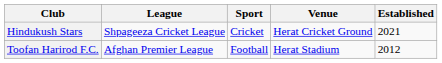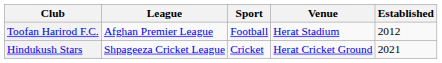 <table class="wikitable sortable">
 <tr>
 <th scope="col">Club</th>
 <th scope="col">League</th>
 <th scope="col">Sport</th>
 <th scope="col">Venue</th>
 <th scope="col">Established</th>
 </tr>
 <tr>
+<th scope="row" style="font-weight: normal; text-align: left;"><a href='#'>Toofan Harirod F.C.</a></th>
+<td><a href='#'>Afghan Premier League</a></td>
+<td><a href='#'>Football</a></td>
+<td><a href='#'>Herat Stadium</a></td>
+<td>2012</td>
+</tr>
+<tr>
 <th scope="row" style="font-weight: normal; text-align: left;"><a href='#'>Hindukush Stars</a></th>
 <td><a href='#'>Shpageeza Cricket League</a></td>
 <td><a href='#'>Cricket</a></td>
 <td><a href='#'>Herat Cricket Ground</a></td>
 <td>2021</td>
 </tr>
-<tr>
-<th scope="row" style="font-weight: normal; text-align: left;"><a href='#'>Toofan Harirod F.C.</a></th>
-<td><a href='#'>Afghan Premier League</a></td>
-<td><a href='#'>Football</a></td>
-<td><a href='#'>Herat Stadium</a></td>
-<td>2012</td>
-</tr>
 </table>
